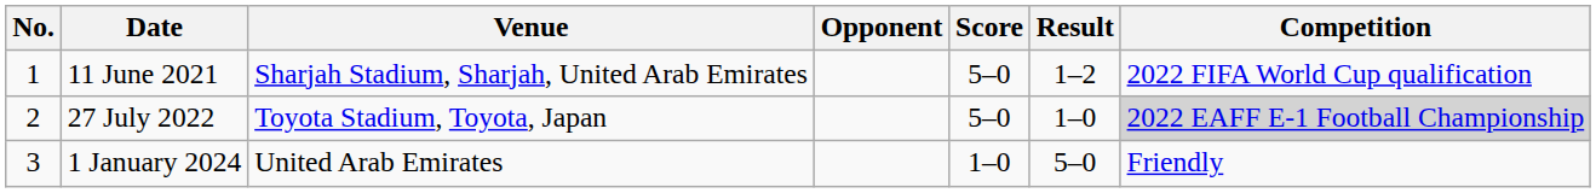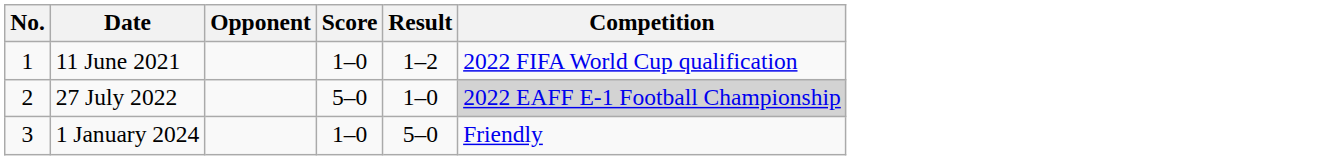 <table class="wikitable sortable">
 <tr>
 <th scope="col">No.</th>
 <th scope="col">Date</th>
-<th scope="col">Venue</th>
 <th scope="col">Opponent</th>
 <th scope="col">Score</th>
 <th scope="col">Result</th>
 <th scope="col">Competition</th>
 </tr>
 <tr>
 <td style="text-align:center">1</td>
 <td>11 June 2021</td>
-<td><a href='#'>Sharjah Stadium</a>, <a href='#'>Sharjah</a>, United Arab Emirates</td>
 <td></td>
-<td style="text-align:center">5–0</td>
+<td style="text-align:center">1–0</td>
 <td align=center>1–2</td>
 <td><a href='#'>2022 FIFA World Cup qualification</a></td>
 </tr>
 <tr>
 <td style="text-align:center">2</td>
 <td>27 July 2022</td>
-<td><a href='#'>Toyota Stadium</a>, <a href='#'>Toyota</a>, Japan</td>
 <td></td>
 <td style="text-align:center">5–0</td>
 <td align=center>1–0</td>
 <td style="background: lightgrey;"><a href='#'>2022 EAFF E-1 Football Championship</a></td>
 </tr>
 <tr>
 <td style="text-align:center">3</td>
 <td>1 January 2024</td>
-<td>United Arab Emirates</td>
 <td></td>
 <td style="text-align:center">1–0</td>
 <td align=center>5–0</td>
 <td><a href='#'>Friendly</a></td>
 </tr>
 </table>
